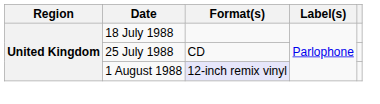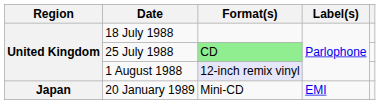 <table class="wikitable plainrowheaders">
 <tr>
 <th scope="col">Region</th>
 <th scope="col">Date</th>
 <th scope="col">Format(s)</th>
 <th scope="col">Label(s)</th>
 <th scope="col"></th>
 </tr>
 <tr>
 <th scope="row" rowspan="3">United Kingdom</th>
 <td>18 July 1988</td>
 <td></td>
 <td rowspan="3"><a href='#'>Parlophone</a></td>
 <td></td>
 </tr>
 <tr>
 <td>25 July 1988</td>
-<td>CD</td>
+<td style="background: lightgreen;">CD</td>
 <td></td>
 </tr>
 <tr>
 <td>1 August 1988</td>
 <td style="background: lavender;">12-inch remix vinyl</td>
 <td></td>
 </tr>
+<tr>
+<th scope="row">Japan</th>
+<td>20 January 1989</td>
+<td>Mini-CD</td>
+<td><a href='#'>EMI</a></td>
+<td></td>
+</tr>
 </table>
